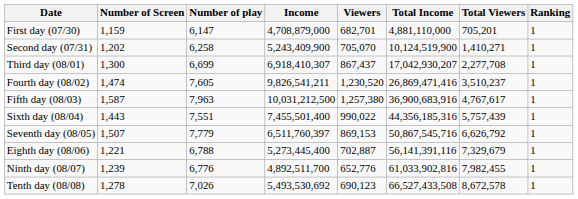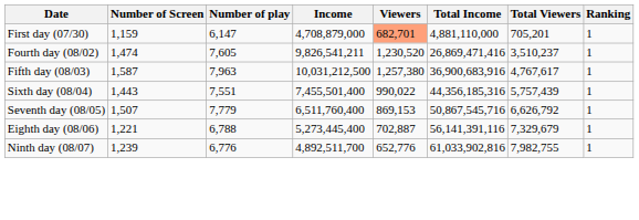 <table class="wikitable">
 <tr>
 <th>Date</th>
 <th>Number of Screen</th>
 <th>Number of play</th>
 <th>Income</th>
 <th>Viewers</th>
 <th>Total Income</th>
 <th>Total Viewers</th>
 <th>Ranking</th>
 </tr>
 <tr>
 <td>First day (07/30)</td>
 <td>1,159</td>
 <td>6,147</td>
 <td>4,708,879,000</td>
-<td>682,701</td>
+<td style="background: lightsalmon;">682,701</td>
 <td>4,881,110,000</td>
 <td>705,201</td>
-<td>1</td>
-</tr>
-<tr>
-<td>Second day (07/31)</td>
-<td>1,202</td>
-<td>6,258</td>
-<td>5,243,409,900</td>
-<td>705,070</td>
-<td>10,124,519,900</td>
-<td>1,410,271</td>
-<td>1</td>
-</tr>
-<tr>
-<td>Third day (08/01)</td>
-<td>1,300</td>
-<td>6,699</td>
-<td>6,918,410,307</td>
-<td>867,437</td>
-<td>17,042,930,207</td>
-<td>2,277,708</td>
 <td>1</td>
 </tr>
 <tr>
 <td>Fourth day (08/02)</td>
 <td>1,474</td>
 <td>7,605</td>
 <td>9,826,541,211</td>
 <td>1,230,520</td>
 <td>26,869,471,416</td>
 <td>3,510,237</td>
 <td>1</td>
 </tr>
 <tr>
 <td>Fifth day (08/03)</td>
 <td>1,587</td>
 <td>7,963</td>
 <td>10,031,212,500</td>
 <td>1,257,380</td>
 <td>36,900,683,916</td>
 <td>4,767,617</td>
 <td>1</td>
 </tr>
 <tr>
 <td>Sixth day (08/04)</td>
 <td>1,443</td>
 <td>7,551</td>
 <td>7,455,501,400</td>
 <td>990,022</td>
 <td>44,356,185,316</td>
 <td>5,757,439</td>
 <td>1</td>
 </tr>
 <tr>
 <td>Seventh day (08/05)</td>
 <td>1,507</td>
 <td>7,779</td>
-<td>6,511,760,397</td>
+<td>6,511,760,400</td>
 <td>869,153</td>
 <td>50,867,545,716</td>
 <td>6,626,792</td>
 <td>1</td>
 </tr>
 <tr>
 <td>Eighth day (08/06)</td>
 <td>1,221</td>
 <td>6,788</td>
 <td>5,273,445,400</td>
 <td>702,887</td>
 <td>56,141,391,116</td>
 <td>7,329,679</td>
 <td>1</td>
 </tr>
 <tr>
 <td>Ninth day (08/07)</td>
 <td>1,239</td>
 <td>6,776</td>
 <td>4,892,511,700</td>
 <td>652,776</td>
 <td>61,033,902,816</td>
-<td>7,982,455</td>
-<td>1</td>
-</tr>
-<tr>
-<td>Tenth day (08/08)</td>
-<td>1,278</td>
-<td>7,026</td>
-<td>5,493,530,692</td>
-<td>690,123</td>
-<td>66,527,433,508</td>
-<td>8,672,578</td>
+<td>7,982,755</td>
 <td>1</td>
 </tr>
 </table>
